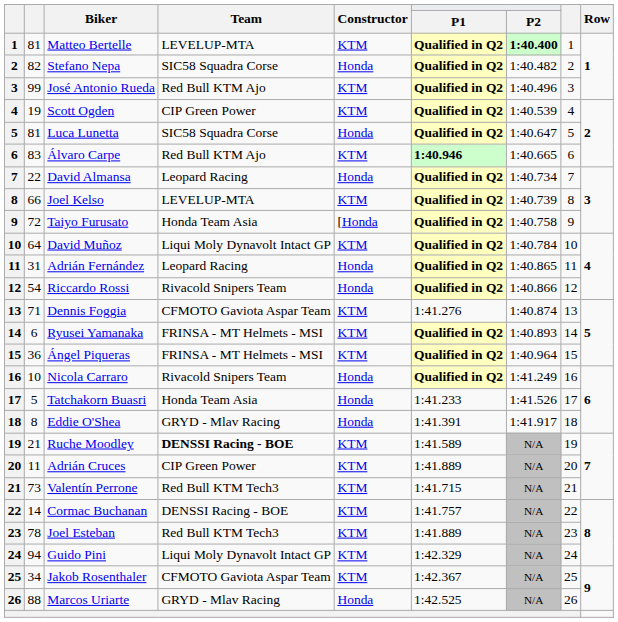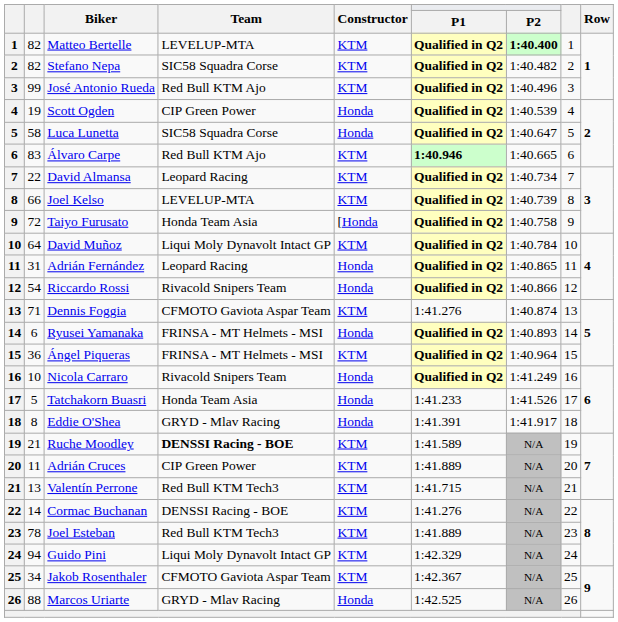 <table class="wikitable sortable" style="font-size: 85%;">
 <tr>
 <th rowspan="2"></th>
 <th rowspan="2"></th>
 <th rowspan="2">Biker</th>
 <th rowspan="2">Team</th>
 <th rowspan="2">Constructor</th>
 <th colspan="2" style="background:#eaecf0; text-align:center;"></th>
 <th rowspan="2"></th>
 <th rowspan="2">Row</th>
 </tr>
 <tr>
 <th scope="col">P1</th>
 <th scope="col">P2</th>
 </tr>
 <tr>
 <th scope="row">1</th>
-<td align="center">81</td>
+<td align="center">82</td>
 <td> <a href='#'>Matteo Bertelle</a></td>
 <td>LEVELUP-MTA</td>
 <td><a href='#'>KTM</a></td>
 <td style="background:#ffffbf;"><strong>Qualified in Q2</strong></td>
 <td style="background:#ccffcc;"><strong>1:40.400</strong></td>
 <td align="center">1</td>
 <td rowspan="3"><strong>1</strong></td>
 </tr>
 <tr>
 <th scope="row">2</th>
 <td align="center">82</td>
 <td> <a href='#'>Stefano Nepa</a></td>
 <td>SIC58 Squadra Corse</td>
-<td><a href='#'>Honda</a></td>
+<td><a href='#'>KTM</a></td>
 <td style="background:#ffffbf;"><strong>Qualified in Q2</strong></td>
 <td>1:40.482</td>
 <td align="center">2</td>
 </tr>
 <tr>
 <th scope="row">3</th>
 <td align="center">99</td>
 <td> <a href='#'>José Antonio Rueda</a></td>
 <td>Red Bull KTM Ajo</td>
 <td><a href='#'>KTM</a></td>
 <td style="background:#ffffbf;"><strong>Qualified in Q2</strong></td>
 <td>1:40.496</td>
 <td align="center">3</td>
 </tr>
 <tr>
 <th scope="row">4</th>
 <td align="center">19</td>
 <td> <a href='#'>Scott Ogden</a></td>
 <td>CIP Green Power</td>
-<td><a href='#'>KTM</a></td>
+<td><a href='#'>Honda</a></td>
 <td style="background:#ffffbf;"><strong>Qualified in Q2</strong></td>
 <td>1:40.539</td>
 <td align="center">4</td>
 <td rowspan="3"><strong>2</strong></td>
 </tr>
 <tr>
 <th scope="row">5</th>
-<td align="center">81</td>
+<td align="center">58</td>
 <td> <a href='#'>Luca Lunetta</a></td>
 <td>SIC58 Squadra Corse</td>
 <td><a href='#'>Honda</a></td>
 <td style="background:#ffffbf;"><strong>Qualified in Q2</strong></td>
 <td>1:40.647</td>
 <td align="center">5</td>
 </tr>
 <tr>
 <th scope="row">6</th>
 <td align="center">83</td>
 <td> <a href='#'>Álvaro Carpe</a></td>
 <td>Red Bull KTM Ajo</td>
 <td><a href='#'>KTM</a></td>
 <td style="background:#ccffcc;"><strong>1:40.946</strong></td>
 <td>1:40.665</td>
 <td align="center">6</td>
 </tr>
 <tr>
 <th scope="row">7</th>
 <td align="center">22</td>
 <td> <a href='#'>David Almansa</a></td>
 <td>Leopard Racing</td>
-<td><a href='#'>Honda</a></td>
+<td><a href='#'>KTM</a></td>
 <td style="background:#ffffbf;"><strong>Qualified in Q2</strong></td>
 <td>1:40.734</td>
 <td align="center">7</td>
 <td rowspan="3"><strong>3</strong></td>
 </tr>
 <tr>
 <th scope="row">8</th>
 <td align="center">66</td>
 <td> <a href='#'>Joel Kelso</a></td>
 <td>LEVELUP-MTA</td>
 <td><a href='#'>KTM</a></td>
 <td style="background:#ffffbf;"><strong>Qualified in Q2</strong></td>
 <td>1:40.739</td>
 <td align="center">8</td>
 </tr>
 <tr>
 <th scope="row">9</th>
 <td align="center">72</td>
 <td> <a href='#'>Taiyo Furusato</a></td>
 <td>Honda Team Asia</td>
 <td>[<a href='#'>Honda</a></td>
 <td style="background:#ffffbf;"><strong>Qualified in Q2</strong></td>
 <td>1:40.758</td>
 <td align="center">9</td>
 </tr>
 <tr>
 <th scope="row">10</th>
 <td align="center">64</td>
 <td> <a href='#'>David Muñoz</a></td>
 <td>Liqui Moly Dynavolt Intact GP</td>
 <td><a href='#'>KTM</a></td>
 <td style="background:#ffffbf;"><strong>Qualified in Q2</strong></td>
 <td>1:40.784</td>
 <td align="center">10</td>
 <td rowspan="3"><strong>4</strong></td>
 </tr>
 <tr>
 <th scope="row">11</th>
 <td align="center">31</td>
 <td> <a href='#'>Adrián Fernández</a></td>
 <td>Leopard Racing</td>
 <td><a href='#'>Honda</a></td>
 <td style="background:#ffffbf;"><strong>Qualified in Q2</strong></td>
 <td>1:40.865</td>
 <td align="center">11</td>
 </tr>
 <tr>
 <th scope="row">12</th>
 <td align="center">54</td>
 <td> <a href='#'>Riccardo Rossi</a></td>
 <td>Rivacold Snipers Team</td>
 <td><a href='#'>Honda</a></td>
 <td style="background:#ffffbf;"><strong>Qualified in Q2</strong></td>
 <td>1:40.866</td>
 <td align="center">12</td>
 </tr>
 <tr>
 <th scope="row">13</th>
 <td align="center">71</td>
 <td> <a href='#'>Dennis Foggia</a></td>
 <td>CFMOTO Gaviota Aspar Team</td>
 <td><a href='#'>KTM</a></td>
 <td>1:41.276</td>
 <td>1:40.874</td>
 <td align="center">13</td>
 <td rowspan="3"><strong>5</strong></td>
 </tr>
 <tr>
 <th scope="row">14</th>
 <td align="center">6</td>
 <td> <a href='#'>Ryusei Yamanaka</a></td>
 <td>FRINSA - MT Helmets - MSI</td>
-<td><a href='#'>KTM</a></td>
+<td><a href='#'>Honda</a></td>
 <td style="background:#ffffbf;"><strong>Qualified in Q2</strong></td>
 <td>1:40.893</td>
 <td align="center">14</td>
 </tr>
 <tr>
 <th scope="row">15</th>
 <td align="center">36</td>
 <td> <a href='#'>Ángel Piqueras</a></td>
 <td>FRINSA - MT Helmets - MSI</td>
 <td><a href='#'>KTM</a></td>
 <td style="background:#ffffbf;"><strong>Qualified in Q2</strong></td>
 <td>1:40.964</td>
 <td align="center">15</td>
 </tr>
 <tr>
 <th scope="row">16</th>
 <td align="center">10</td>
 <td> <a href='#'>Nicola Carraro</a></td>
 <td>Rivacold Snipers Team</td>
 <td><a href='#'>Honda</a></td>
 <td style="background:#ffffbf;"><strong>Qualified in Q2</strong></td>
 <td>1:41.249</td>
 <td align="center">16</td>
 <td rowspan="3"><strong>6</strong></td>
 </tr>
 <tr>
 <th scope="row">17</th>
 <td align="center">5</td>
 <td> <a href='#'>Tatchakorn Buasri</a></td>
 <td>Honda Team Asia</td>
 <td><a href='#'>Honda</a></td>
 <td>1:41.233</td>
 <td>1:41.526</td>
 <td align="center">17</td>
 </tr>
 <tr>
 <th scope="row">18</th>
 <td align="center">8</td>
 <td> <a href='#'>Eddie O'Shea</a></td>
 <td>GRYD - Mlav Racing</td>
 <td><a href='#'>Honda</a></td>
 <td>1:41.391</td>
 <td>1:41.917</td>
 <td align="center">18</td>
 </tr>
 <tr>
 <th scope="row">19</th>
 <td align="center">21</td>
 <td> <a href='#'>Ruche Moodley</a></td>
 <td><strong>DENSSI Racing - BOE</strong></td>
 <td><a href='#'>KTM</a></td>
 <td>1:41.589</td>
 <td style="background: silver" align="center" data-sort-value="22"><small>N/A</small></td>
 <td align="center">19</td>
 <td rowspan="3"><strong>7</strong></td>
 </tr>
 <tr>
 <th scope="row">20</th>
 <td align="center">11</td>
 <td> <a href='#'>Adrián Cruces</a></td>
 <td>CIP Green Power</td>
 <td><a href='#'>KTM</a></td>
 <td>1:41.889</td>
 <td style="background: silver" align="center" data-sort-value="22"><small>N/A</small></td>
 <td align="center">20</td>
 </tr>
 <tr>
 <th scope="row">21</th>
-<td align="center">73</td>
+<td align="center">13</td>
 <td> <a href='#'>Valentín Perrone</a></td>
 <td>Red Bull KTM Tech3</td>
 <td><a href='#'>KTM</a></td>
 <td>1:41.715</td>
 <td style="background: silver" align="center" data-sort-value="22"><small>N/A</small></td>
 <td align="center">21</td>
 </tr>
 <tr>
 <th scope="row">22</th>
 <td align="center">14</td>
 <td> <a href='#'>Cormac Buchanan</a></td>
 <td>DENSSI Racing - BOE</td>
 <td><a href='#'>KTM</a></td>
-<td>1:41.757</td>
+<td>1:41.276</td>
 <td style="background: silver" align="center" data-sort-value="22"><small>N/A</small></td>
 <td align="center">22</td>
 <td rowspan="3"><strong>8</strong></td>
 </tr>
 <tr>
 <th scope="row">23</th>
 <td align="center">78</td>
 <td> <a href='#'>Joel Esteban</a></td>
 <td>Red Bull KTM Tech3</td>
 <td><a href='#'>KTM</a></td>
 <td>1:41.889</td>
 <td style="background: silver" align="center" data-sort-value="22"><small>N/A</small></td>
 <td align="center">23</td>
 </tr>
 <tr>
 <th scope="row">24</th>
 <td align="center">94</td>
 <td> <a href='#'>Guido Pini</a></td>
 <td>Liqui Moly Dynavolt Intact GP</td>
 <td><a href='#'>KTM</a></td>
 <td>1:42.329</td>
 <td style="background: silver" align="center" data-sort-value="22"><small>N/A</small></td>
 <td align="center">24</td>
 </tr>
 <tr>
 <th scope="row">25</th>
 <td align="center">34</td>
 <td> <a href='#'>Jakob Rosenthaler</a></td>
 <td>CFMOTO Gaviota Aspar Team</td>
 <td><a href='#'>KTM</a></td>
 <td>1:42.367</td>
 <td style="background: silver" align="center" data-sort-value="22"><small>N/A</small></td>
 <td align="center">25</td>
 <td rowspan="2"><strong>9</strong></td>
 </tr>
 <tr>
 <th scope="row">26</th>
 <td align="center">88</td>
 <td> <a href='#'>Marcos Uriarte</a></td>
 <td>GRYD - Mlav Racing</td>
 <td><a href='#'>Honda</a></td>
 <td>1:42.525</td>
 <td style="background: silver" align="center" data-sort-value="22"><small>N/A</small></td>
 <td align="center">26</td>
 </tr>
 <tr>
 <th colspan="8"></th>
 </tr>
 </table>
